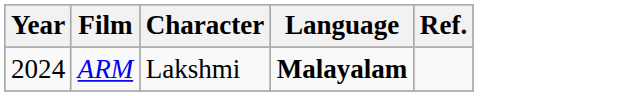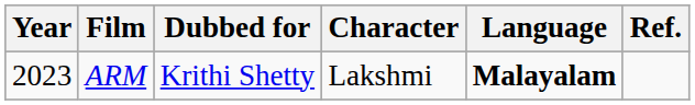 <table class="wikitable">
 <tr>
 <th>Year</th>
 <th>Film</th>
+<th>Dubbed for</th>
 <th>Character</th>
 <th>Language</th>
 <th>Ref.</th>
 </tr>
 <tr>
-<td>2024</td>
+<td>2023</td>
 <td><em><a href='#'>ARM</a></em></td>
+<td><a href='#'>Krithi Shetty</a></td>
 <td>Lakshmi</td>
 <td><strong>Malayalam</strong></td>
 <td></td>
 </tr>
 </table>
